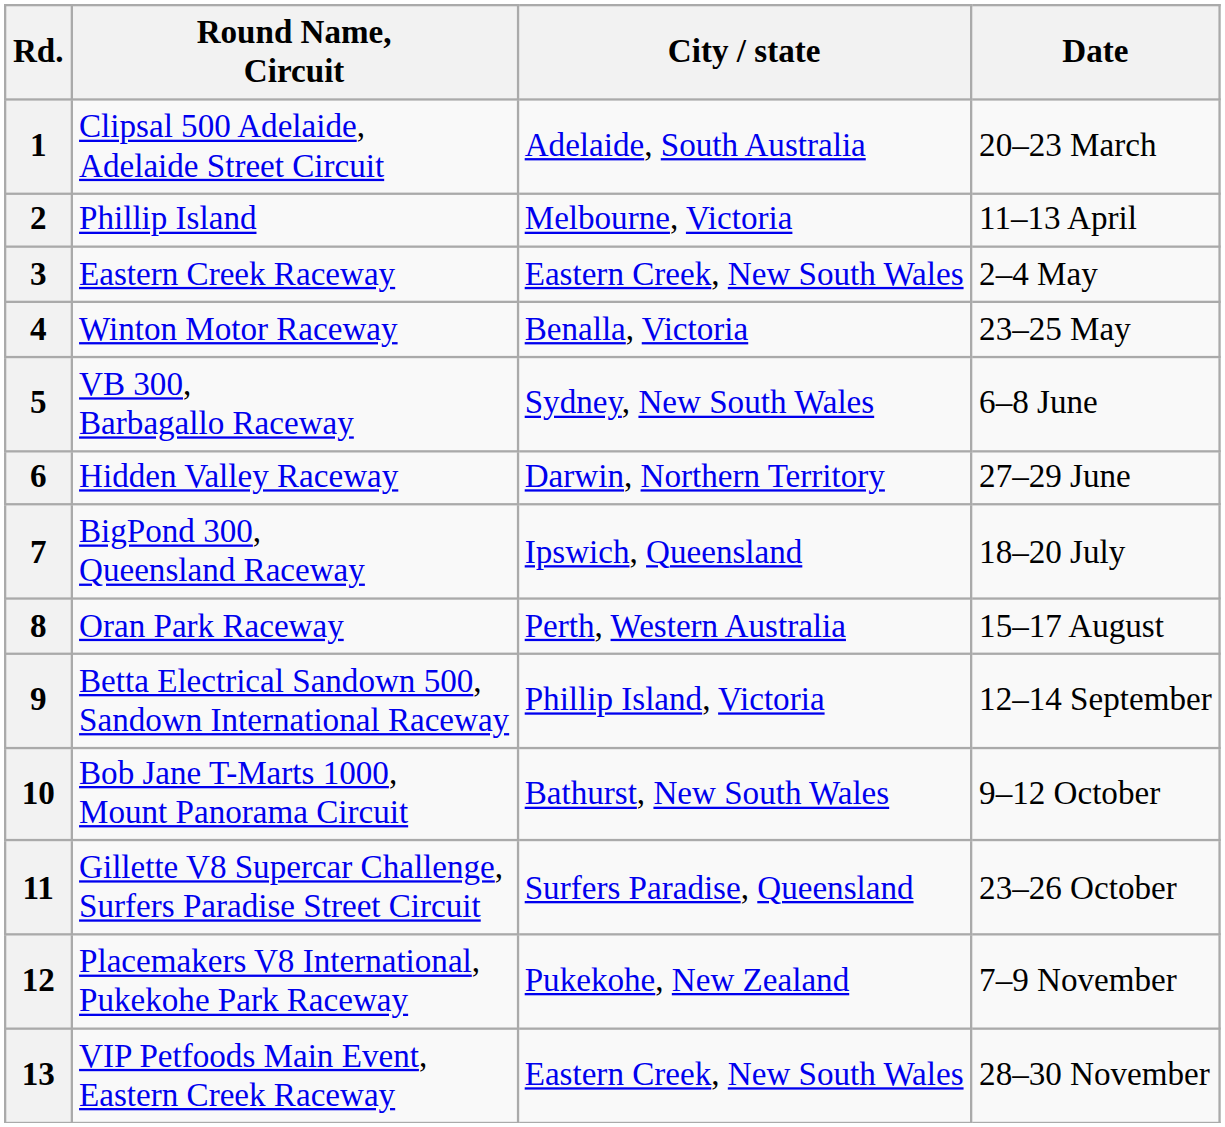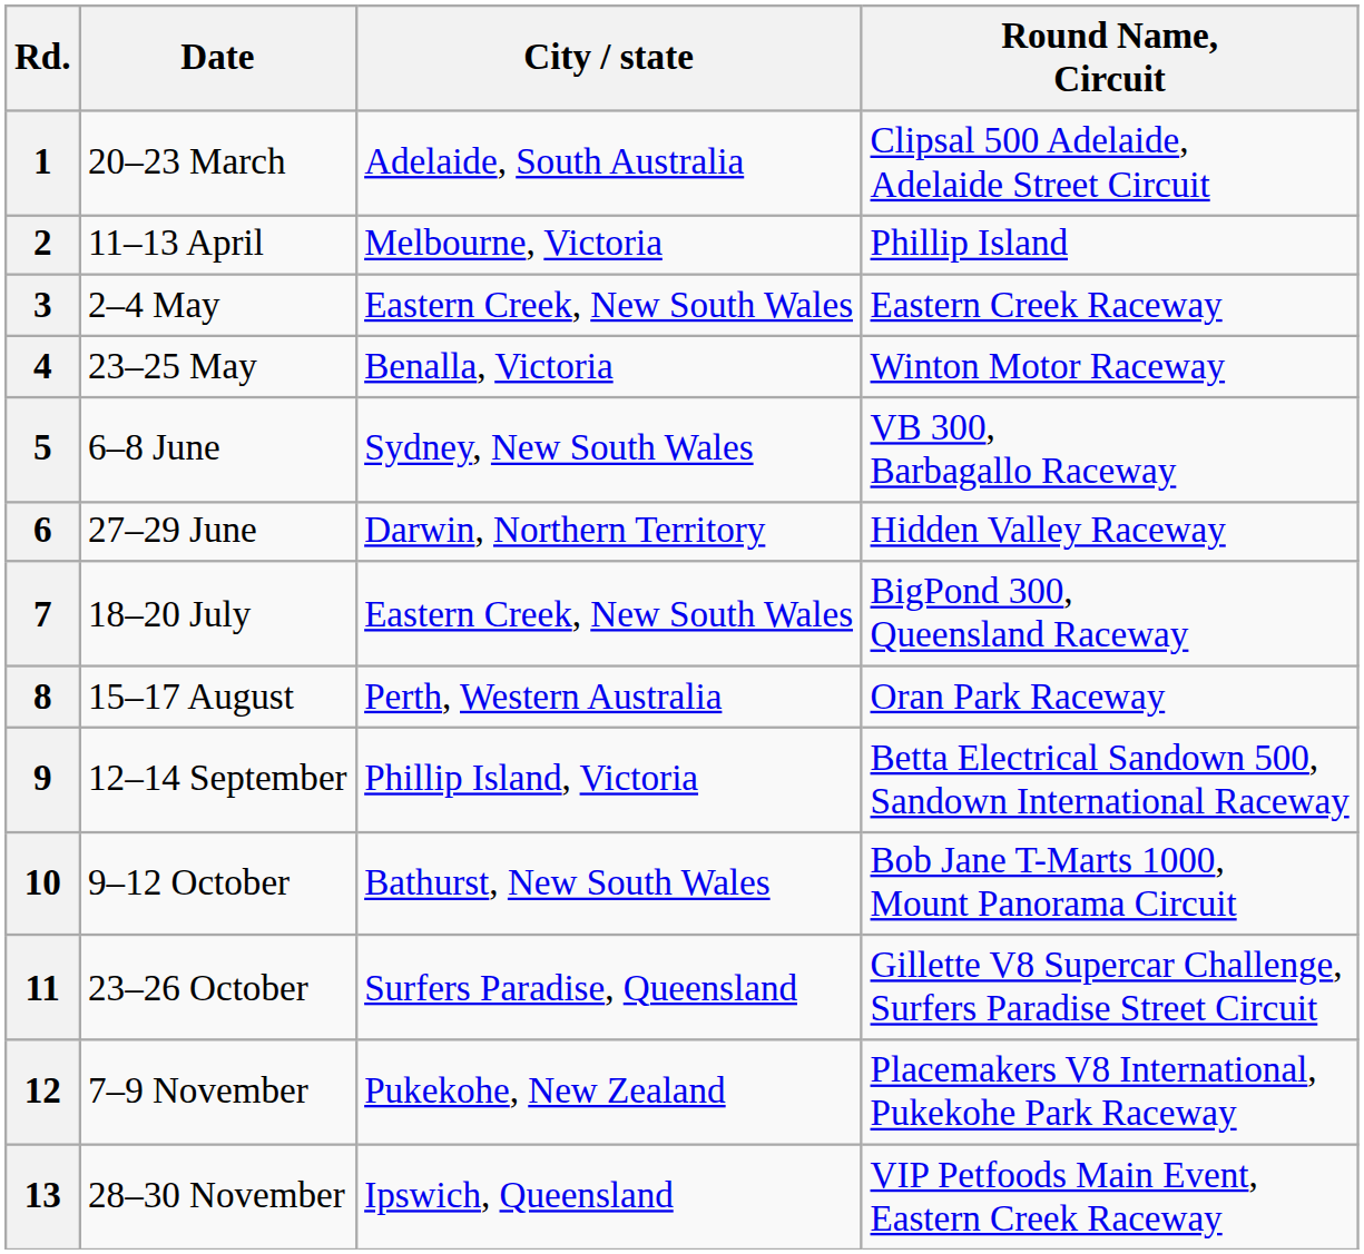 <table class="wikitable" style="font-size: 90%">
 <tr>
 <th>Rd.</th>
+<th>Date</th>
+<th>City / state</th>
 <th>Round Name,<br>Circuit</th>
-<th>City / state</th>
-<th>Date</th>
 </tr>
 <tr>
 <th>1</th>
+<td>20–23 March</td>
+<td><a href='#'>Adelaide</a>, <a href='#'>South Australia</a></td>
 <td><a href='#'>Clipsal 500 Adelaide</a>,<br> <a href='#'>Adelaide Street Circuit</a></td>
-<td><a href='#'>Adelaide</a>, <a href='#'>South Australia</a></td>
-<td>20–23 March</td>
 </tr>
 <tr>
 <th>2</th>
+<td>11–13 April</td>
+<td><a href='#'>Melbourne</a>, <a href='#'>Victoria</a></td>
 <td><a href='#'>Phillip Island</a></td>
-<td><a href='#'>Melbourne</a>, <a href='#'>Victoria</a></td>
-<td>11–13 April</td>
 </tr>
 <tr>
 <th>3</th>
+<td>2–4 May</td>
+<td><a href='#'>Eastern Creek</a>, <a href='#'>New South Wales</a></td>
 <td><a href='#'>Eastern Creek Raceway</a></td>
-<td><a href='#'>Eastern Creek</a>, <a href='#'>New South Wales</a></td>
-<td>2–4 May</td>
 </tr>
 <tr>
 <th>4</th>
+<td>23–25 May</td>
+<td><a href='#'>Benalla</a>, <a href='#'>Victoria</a></td>
 <td><a href='#'>Winton Motor Raceway</a></td>
-<td><a href='#'>Benalla</a>, <a href='#'>Victoria</a></td>
-<td>23–25 May</td>
 </tr>
 <tr>
 <th>5</th>
+<td>6–8 June</td>
+<td><a href='#'>Sydney</a>, <a href='#'>New South Wales</a></td>
 <td><a href='#'>VB 300</a>,<br> <a href='#'>Barbagallo Raceway</a></td>
-<td><a href='#'>Sydney</a>, <a href='#'>New South Wales</a></td>
-<td>6–8 June</td>
 </tr>
 <tr>
 <th>6</th>
+<td>27–29 June</td>
+<td><a href='#'>Darwin</a>, <a href='#'>Northern Territory</a></td>
 <td><a href='#'>Hidden Valley Raceway</a></td>
-<td><a href='#'>Darwin</a>, <a href='#'>Northern Territory</a></td>
-<td>27–29 June</td>
 </tr>
 <tr>
 <th>7</th>
+<td>18–20 July</td>
+<td><a href='#'>Eastern Creek</a>, <a href='#'>New South Wales</a></td>
 <td><a href='#'>BigPond 300</a>,<br> <a href='#'>Queensland Raceway</a></td>
-<td><a href='#'>Ipswich</a>, <a href='#'>Queensland</a></td>
-<td>18–20 July</td>
 </tr>
 <tr>
 <th>8</th>
+<td>15–17 August</td>
+<td><a href='#'>Perth</a>, <a href='#'>Western Australia</a></td>
 <td><a href='#'>Oran Park Raceway</a></td>
-<td><a href='#'>Perth</a>, <a href='#'>Western Australia</a></td>
-<td>15–17 August</td>
 </tr>
 <tr>
 <th>9</th>
+<td>12–14 September</td>
+<td><a href='#'>Phillip Island</a>, <a href='#'>Victoria</a></td>
 <td><a href='#'>Betta Electrical Sandown 500</a>,<br> <a href='#'>Sandown International Raceway</a></td>
-<td><a href='#'>Phillip Island</a>, <a href='#'>Victoria</a></td>
-<td>12–14 September</td>
 </tr>
 <tr>
 <th>10</th>
+<td>9–12 October</td>
+<td><a href='#'>Bathurst</a>, <a href='#'>New South Wales</a></td>
 <td><a href='#'>Bob Jane T-Marts 1000</a>,<br> <a href='#'>Mount Panorama Circuit</a></td>
-<td><a href='#'>Bathurst</a>, <a href='#'>New South Wales</a></td>
-<td>9–12 October</td>
 </tr>
 <tr>
 <th>11</th>
+<td>23–26 October</td>
+<td><a href='#'>Surfers Paradise</a>, <a href='#'>Queensland</a></td>
 <td><a href='#'>Gillette V8 Supercar Challenge</a>,<br> <a href='#'>Surfers Paradise Street Circuit</a></td>
-<td><a href='#'>Surfers Paradise</a>, <a href='#'>Queensland</a></td>
-<td>23–26 October</td>
 </tr>
 <tr>
 <th>12</th>
+<td>7–9 November</td>
+<td><a href='#'>Pukekohe</a>, <a href='#'>New Zealand</a></td>
 <td><a href='#'>Placemakers V8 International</a>,<br> <a href='#'>Pukekohe Park Raceway</a></td>
-<td><a href='#'>Pukekohe</a>, <a href='#'>New Zealand</a></td>
-<td>7–9 November</td>
 </tr>
 <tr>
 <th>13</th>
+<td>28–30 November</td>
+<td><a href='#'>Ipswich</a>, <a href='#'>Queensland</a></td>
 <td><a href='#'>VIP Petfoods Main Event</a>,<br> <a href='#'>Eastern Creek Raceway</a></td>
-<td><a href='#'>Eastern Creek</a>, <a href='#'>New South Wales</a></td>
-<td>28–30 November</td>
 </tr>
 </table>
